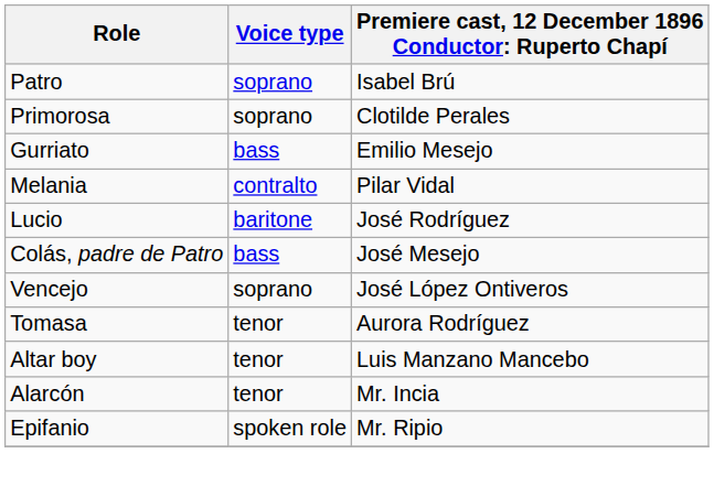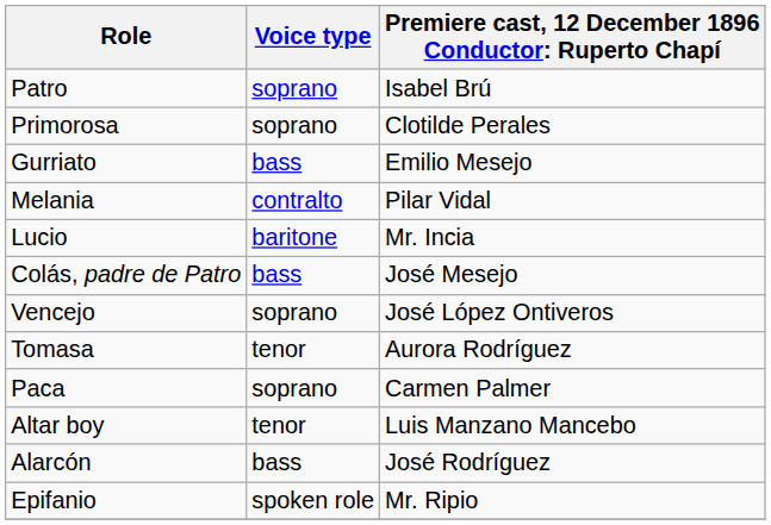 <table class="wikitable">
 <tr>
 <th>Role</th>
 <th><a href='#'>Voice type</a></th>
 <th>Premiere cast, 12 December 1896<br><a href='#'>Conductor</a>: Ruperto Chapí</th>
 </tr>
 <tr>
 <td>Patro</td>
 <td><a href='#'>soprano</a></td>
 <td>Isabel Brú</td>
 </tr>
 <tr>
 <td>Primorosa</td>
 <td>soprano</td>
 <td>Clotilde Perales</td>
 </tr>
 <tr>
 <td>Gurriato</td>
 <td><a href='#'>bass</a></td>
 <td>Emilio Mesejo</td>
 </tr>
 <tr>
 <td>Melania</td>
 <td><a href='#'>contralto</a></td>
 <td>Pilar Vidal</td>
 </tr>
 <tr>
 <td>Lucio</td>
 <td><a href='#'>baritone</a></td>
-<td>José Rodríguez</td>
+<td>Mr. Incia</td>
 </tr>
 <tr>
 <td>Colás, <em>padre de Patro</em></td>
 <td><a href='#'>bass</a></td>
 <td>José Mesejo</td>
 </tr>
 <tr>
 <td>Vencejo</td>
 <td>soprano</td>
 <td>José López Ontiveros</td>
 </tr>
 <tr>
 <td>Tomasa</td>
 <td>tenor</td>
 <td>Aurora Rodríguez</td>
 </tr>
 <tr>
+<td>Paca</td>
+<td>soprano</td>
+<td>Carmen Palmer</td>
+</tr>
+<tr>
 <td>Altar boy</td>
 <td>tenor</td>
 <td>Luis Manzano Mancebo</td>
 </tr>
 <tr>
 <td>Alarcón</td>
-<td>tenor</td>
-<td>Mr. Incia</td>
+<td>bass</td>
+<td>José Rodríguez</td>
 </tr>
 <tr>
 <td>Epifanio</td>
 <td>spoken role</td>
 <td>Mr. Ripio</td>
 </tr>
 <tr>
 </tr>
 </table>
